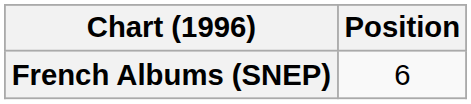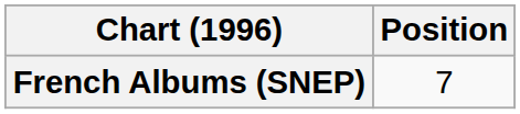 <table class="wikitable plainrowheaders" style="text-align:center">
 <tr>
 <th scope="col">Chart (1996)</th>
 <th scope="col">Position</th>
 </tr>
 <tr>
 <th scope="row">French Albums (SNEP)</th>
-<td>6</td>
+<td>7</td>
 </tr>
 </table>
